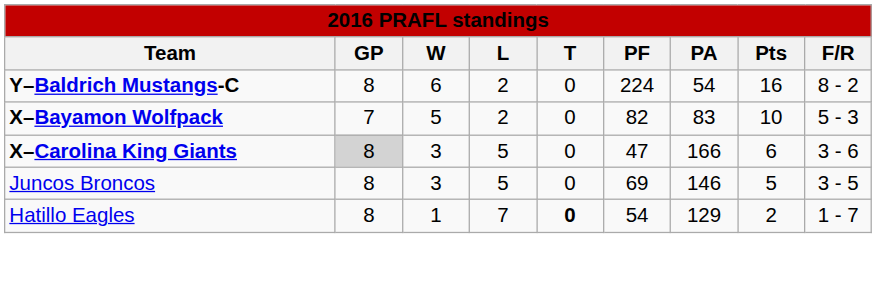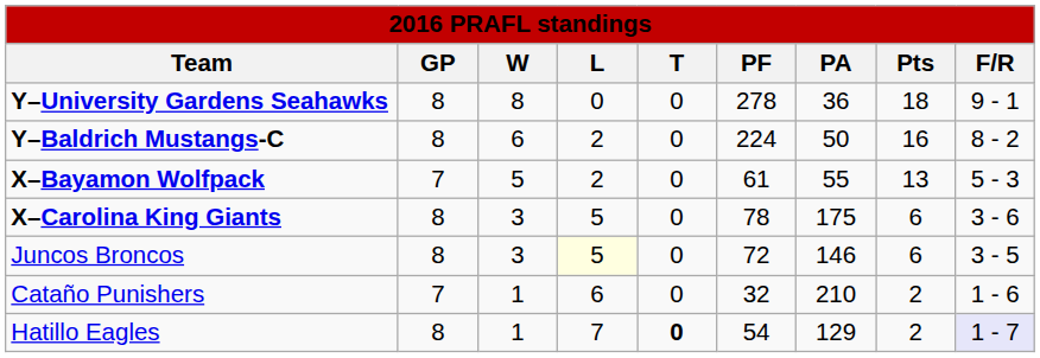 <table class="wikitable">
 <tr>
 <th colspan="9" style="background-color: #c20000;">2016 PRAFL standings</th>
 </tr>
 <tr>
 <th width=251>Team</th>
 <th width=45>GP</th>
 <th width=45>W</th>
 <th width=45>L</th>
 <th width=45>T</th>
 <th width=45>PF</th>
 <th width=45>PA</th>
 <th width=45>Pts</th>
 <th width=45>F/R</th>
 </tr>
 <tr style="text-align:center;">
+<td style="text-align:left;"><strong>Y–<a href='#'>University Gardens Seahawks</a></strong></td>
+<td>8</td>
+<td>8</td>
+<td>0</td>
+<td>0</td>
+<td>278</td>
+<td>36</td>
+<td>18</td>
+<td>9 - 1</td>
+</tr>
+<tr style="text-align:center;">
 <td style="text-align:left;"><strong>Y–<a href='#'>Baldrich Mustangs</a>-C</strong></td>
 <td>8</td>
 <td>6</td>
 <td>2</td>
 <td>0</td>
 <td>224</td>
-<td>54</td>
+<td>50</td>
 <td>16</td>
 <td>8 - 2</td>
 </tr>
 <tr style="text-align:center;">
 <td style="text-align:left;"><strong>X–<a href='#'>Bayamon Wolfpack</a></strong></td>
 <td>7</td>
 <td>5</td>
 <td>2</td>
 <td>0</td>
-<td>82</td>
-<td>83</td>
-<td>10</td>
+<td>61</td>
+<td>55</td>
+<td>13</td>
 <td>5 - 3</td>
 </tr>
 <tr style="text-align:center;">
 <td style="text-align:left;"><strong>X–<a href='#'>Carolina King Giants</a></strong></td>
-<td style="background: lightgrey;">8</td>
+<td>8</td>
 <td>3</td>
 <td>5</td>
 <td>0</td>
-<td>47</td>
-<td>166</td>
+<td>78</td>
+<td>175</td>
 <td>6</td>
 <td>3 - 6</td>
 </tr>
 <tr style="text-align:center;">
 <td style="text-align:left;"><a href='#'>Juncos Broncos</a></td>
 <td>8</td>
 <td>3</td>
-<td>5</td>
+<td style="background: lightyellow;">5</td>
 <td>0</td>
-<td>69</td>
+<td>72</td>
 <td>146</td>
-<td>5</td>
+<td>6</td>
 <td>3 - 5</td>
+</tr>
+<tr style="text-align:center;">
+<td style="text-align:left;"><a href='#'>Cataño Punishers</a></td>
+<td>7</td>
+<td>1</td>
+<td>6</td>
+<td>0</td>
+<td>32</td>
+<td>210</td>
+<td>2</td>
+<td>1 - 6</td>
 </tr>
 <tr style="text-align:center;">
 <td style="text-align:left;"><a href='#'>Hatillo Eagles</a></td>
 <td>8</td>
 <td>1</td>
 <td>7</td>
 <td><strong>0</strong></td>
 <td>54</td>
 <td>129</td>
 <td>2</td>
-<td>1 - 7</td>
+<td style="background: lavender;">1 - 7</td>
 </tr>
 </table>
